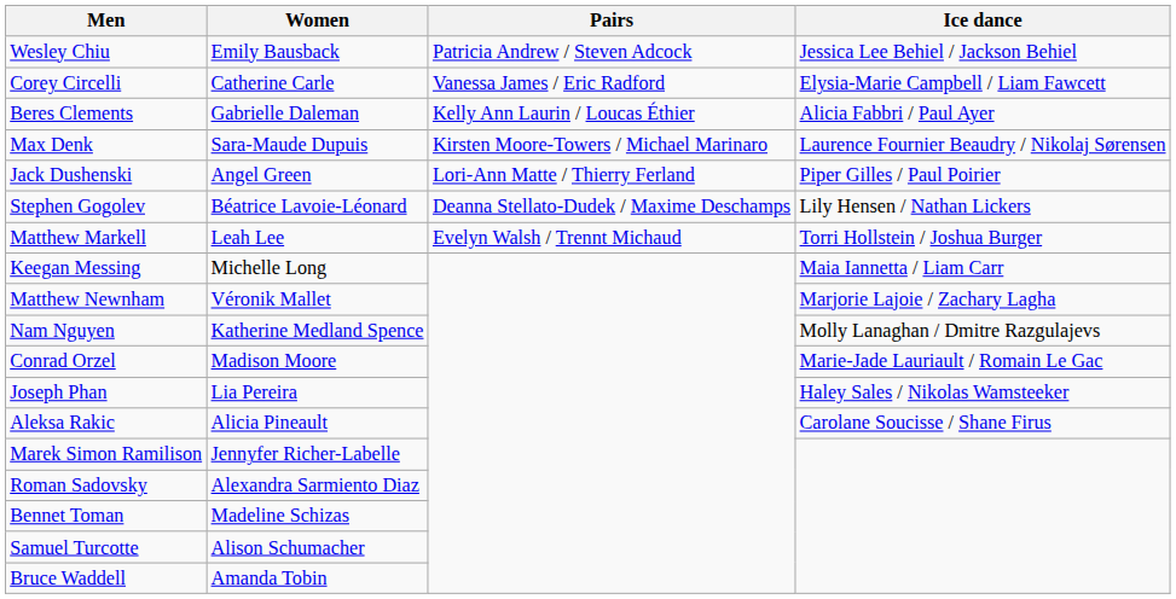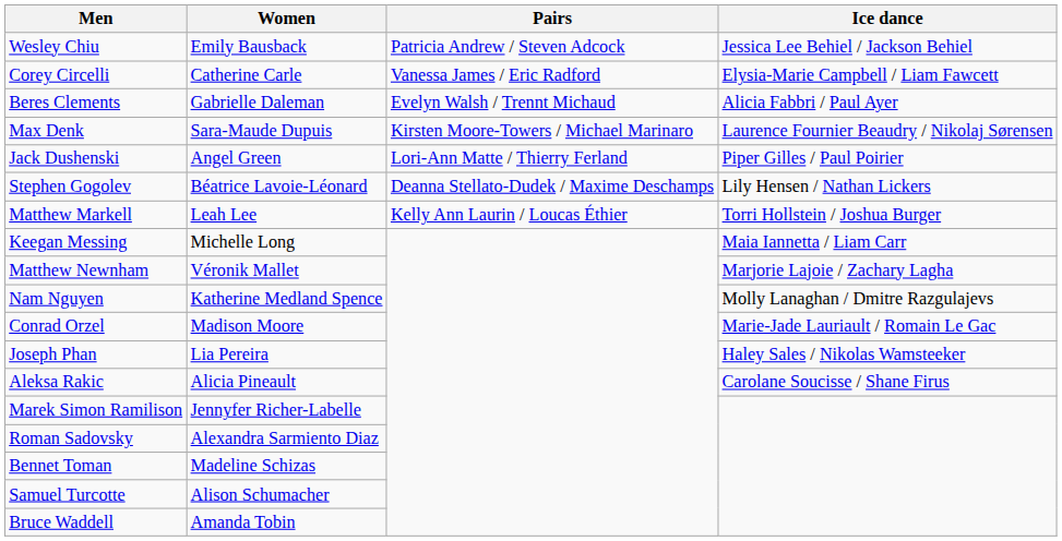 <table class="wikitable">
 <tr>
 <th>Men</th>
 <th>Women</th>
 <th>Pairs</th>
 <th>Ice dance</th>
 </tr>
 <tr>
 <td><a href='#'>Wesley Chiu</a></td>
 <td><a href='#'>Emily Bausback</a></td>
 <td><a href='#'>Patricia Andrew</a> / <a href='#'>Steven Adcock</a></td>
 <td><a href='#'>Jessica Lee Behiel</a> / <a href='#'>Jackson Behiel</a></td>
 </tr>
 <tr>
 <td><a href='#'>Corey Circelli</a></td>
 <td><a href='#'>Catherine Carle</a></td>
 <td><a href='#'>Vanessa James</a> / <a href='#'>Eric Radford</a></td>
 <td><a href='#'>Elysia-Marie Campbell</a> / <a href='#'>Liam Fawcett</a></td>
 </tr>
 <tr>
 <td><a href='#'>Beres Clements</a></td>
 <td><a href='#'>Gabrielle Daleman</a></td>
-<td><a href='#'>Kelly Ann Laurin</a> / <a href='#'>Loucas Éthier</a></td>
+<td><a href='#'>Evelyn Walsh</a> / <a href='#'>Trennt Michaud</a></td>
 <td><a href='#'>Alicia Fabbri</a> / <a href='#'>Paul Ayer</a></td>
 </tr>
 <tr>
 <td><a href='#'>Max Denk</a></td>
 <td><a href='#'>Sara-Maude Dupuis</a></td>
 <td><a href='#'>Kirsten Moore-Towers</a> / <a href='#'>Michael Marinaro</a></td>
 <td><a href='#'>Laurence Fournier Beaudry</a> / <a href='#'>Nikolaj Sørensen</a></td>
 </tr>
 <tr>
 <td><a href='#'>Jack Dushenski</a></td>
 <td><a href='#'>Angel Green</a></td>
 <td><a href='#'>Lori-Ann Matte</a> / <a href='#'>Thierry Ferland</a></td>
 <td><a href='#'>Piper Gilles</a> / <a href='#'>Paul Poirier</a></td>
 </tr>
 <tr>
 <td><a href='#'>Stephen Gogolev</a></td>
 <td><a href='#'>Béatrice Lavoie-Léonard</a></td>
 <td><a href='#'>Deanna Stellato-Dudek</a> / <a href='#'>Maxime Deschamps</a></td>
 <td>Lily Hensen / <a href='#'>Nathan Lickers</a></td>
 </tr>
 <tr>
 <td><a href='#'>Matthew Markell</a></td>
 <td><a href='#'>Leah Lee</a></td>
-<td><a href='#'>Evelyn Walsh</a> / <a href='#'>Trennt Michaud</a></td>
+<td><a href='#'>Kelly Ann Laurin</a> / <a href='#'>Loucas Éthier</a></td>
 <td><a href='#'>Torri Hollstein</a> / <a href='#'>Joshua Burger</a></td>
 </tr>
 <tr>
 <td><a href='#'>Keegan Messing</a></td>
 <td>Michelle Long</td>
 <td rowspan=11></td>
 <td><a href='#'>Maia Iannetta</a> / <a href='#'>Liam Carr</a></td>
 </tr>
 <tr>
 <td><a href='#'>Matthew Newnham</a></td>
 <td><a href='#'>Véronik Mallet</a></td>
 <td><a href='#'>Marjorie Lajoie</a> / <a href='#'>Zachary Lagha</a></td>
 </tr>
 <tr>
 <td><a href='#'>Nam Nguyen</a></td>
 <td><a href='#'>Katherine Medland Spence</a></td>
 <td>Molly Lanaghan / Dmitre Razgulajevs</td>
 </tr>
 <tr>
 <td><a href='#'>Conrad Orzel</a></td>
 <td><a href='#'>Madison Moore</a></td>
 <td><a href='#'>Marie-Jade Lauriault</a> / <a href='#'>Romain Le Gac</a></td>
 </tr>
 <tr>
 <td><a href='#'>Joseph Phan</a></td>
 <td><a href='#'>Lia Pereira</a></td>
 <td><a href='#'>Haley Sales</a> / <a href='#'>Nikolas Wamsteeker</a></td>
 </tr>
 <tr>
 <td><a href='#'>Aleksa Rakic</a></td>
 <td><a href='#'>Alicia Pineault</a></td>
 <td><a href='#'>Carolane Soucisse</a> / <a href='#'>Shane Firus</a></td>
 </tr>
 <tr>
 <td><a href='#'>Marek Simon Ramilison</a></td>
 <td><a href='#'>Jennyfer Richer-Labelle</a></td>
 <td rowspan=5></td>
 </tr>
 <tr>
 <td><a href='#'>Roman Sadovsky</a></td>
 <td><a href='#'>Alexandra Sarmiento Diaz</a></td>
 </tr>
 <tr>
 <td><a href='#'>Bennet Toman</a></td>
 <td><a href='#'>Madeline Schizas</a></td>
 </tr>
 <tr>
 <td><a href='#'>Samuel Turcotte</a></td>
 <td><a href='#'>Alison Schumacher</a></td>
 </tr>
 <tr>
 <td><a href='#'>Bruce Waddell</a></td>
 <td><a href='#'>Amanda Tobin</a></td>
 </tr>
 </table>
